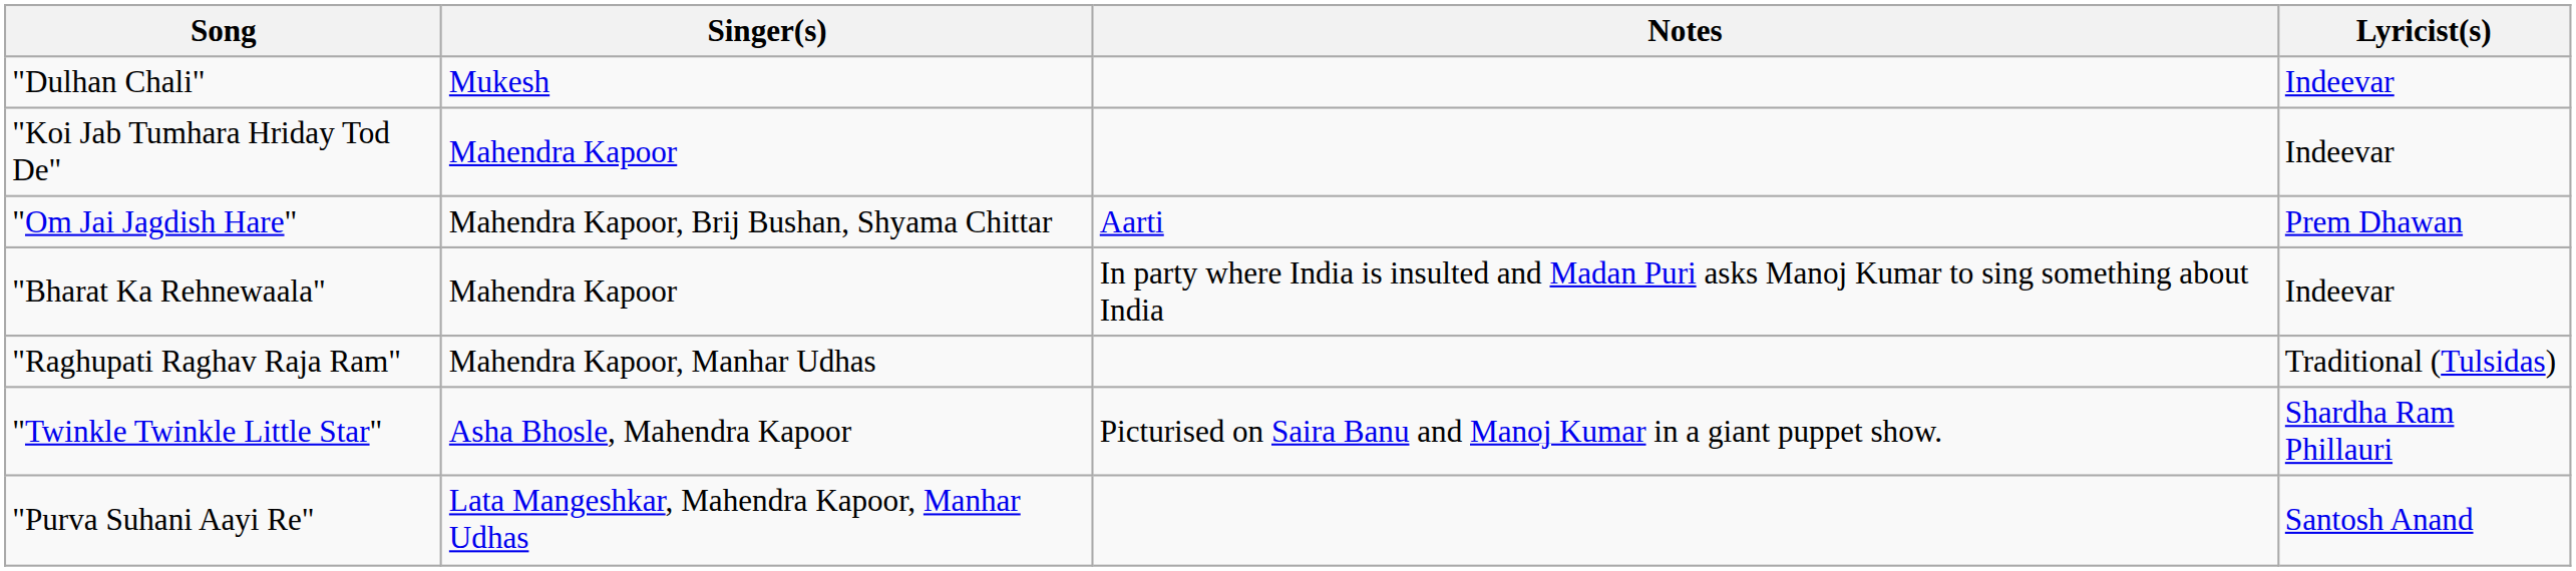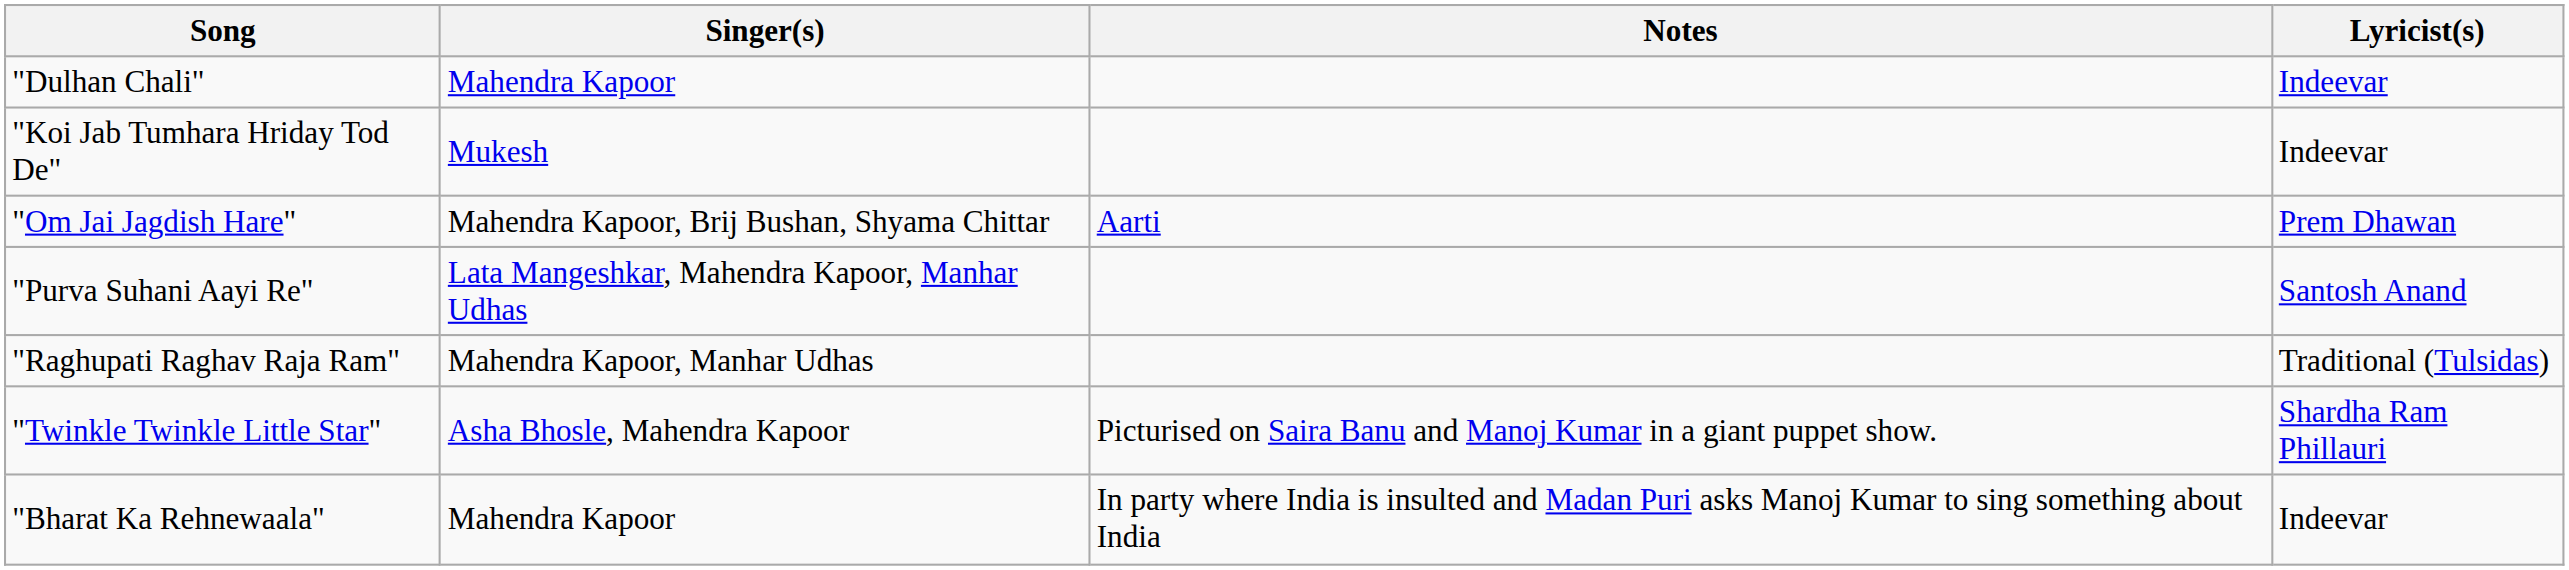 <table class="wikitable" style="font-size:95%;">
 <tr>
 <th>Song</th>
 <th>Singer(s)</th>
 <th>Notes</th>
 <th>Lyricist(s)</th>
 </tr>
 <tr>
 <td>"Dulhan Chali"</td>
-<td><a href='#'>Mukesh</a></td>
+<td><a href='#'>Mahendra Kapoor</a></td>
 <td></td>
 <td><a href='#'>Indeevar</a></td>
 </tr>
 <tr>
 <td>"Koi Jab Tumhara Hriday Tod De"</td>
-<td><a href='#'>Mahendra Kapoor</a></td>
+<td><a href='#'>Mukesh</a></td>
 <td></td>
 <td>Indeevar</td>
 </tr>
 <tr>
 <td>"<a href='#'>Om Jai Jagdish Hare</a>"</td>
 <td>Mahendra Kapoor, Brij Bushan, Shyama Chittar</td>
 <td><a href='#'>Aarti</a></td>
 <td><a href='#'>Prem Dhawan</a></td>
 </tr>
 <tr>
-<td>"Bharat Ka Rehnewaala"</td>
-<td>Mahendra Kapoor</td>
-<td>In party where India is insulted and <a href='#'>Madan Puri</a> asks Manoj Kumar to sing something about India</td>
-<td>Indeevar</td>
+<td>"Purva Suhani Aayi Re"</td>
+<td><a href='#'>Lata Mangeshkar</a>, Mahendra Kapoor, <a href='#'>Manhar Udhas</a></td>
+<td></td>
+<td><a href='#'>Santosh Anand</a></td>
 </tr>
 <tr>
 <td>"Raghupati Raghav Raja Ram"</td>
 <td>Mahendra Kapoor, Manhar Udhas</td>
 <td></td>
 <td>Traditional (<a href='#'>Tulsidas</a>)</td>
 </tr>
 <tr>
 <td>"<a href='#'>Twinkle Twinkle Little Star</a>"</td>
 <td><a href='#'>Asha Bhosle</a>, Mahendra Kapoor</td>
 <td>Picturised on <a href='#'>Saira Banu</a> and <a href='#'>Manoj Kumar</a> in a giant puppet show.</td>
 <td><a href='#'>Shardha Ram Phillauri</a></td>
 </tr>
 <tr>
-<td>"Purva Suhani Aayi Re"</td>
-<td><a href='#'>Lata Mangeshkar</a>, Mahendra Kapoor, <a href='#'>Manhar Udhas</a></td>
-<td></td>
-<td><a href='#'>Santosh Anand</a></td>
+<td>"Bharat Ka Rehnewaala"</td>
+<td>Mahendra Kapoor</td>
+<td>In party where India is insulted and <a href='#'>Madan Puri</a> asks Manoj Kumar to sing something about India</td>
+<td>Indeevar</td>
 </tr>
 </table>
